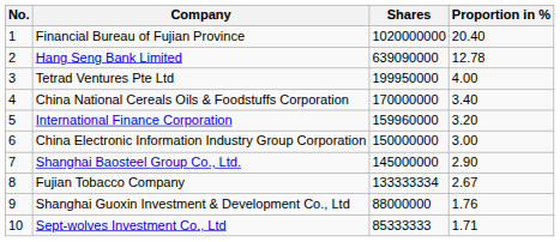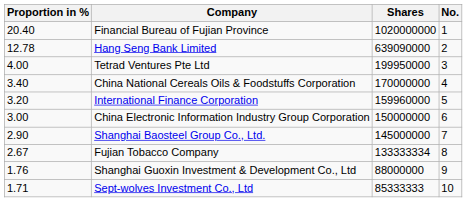 <table class="wikitable">
 <tr>
-<th>No.</th>
+<th>Proportion in %</th>
 <th>Company</th>
 <th>Shares</th>
-<th>Proportion in %</th>
+<th>No.</th>
 </tr>
 <tr>
-<td>1</td>
+<td>20.40</td>
 <td>Financial Bureau of Fujian Province</td>
 <td>1020000000</td>
-<td>20.40</td>
+<td>1</td>
 </tr>
 <tr>
-<td>2</td>
+<td>12.78</td>
 <td><a href='#'>Hang Seng Bank Limited</a></td>
 <td>639090000</td>
-<td>12.78</td>
+<td>2</td>
 </tr>
 <tr>
-<td>3</td>
+<td>4.00</td>
 <td>Tetrad Ventures Pte Ltd</td>
 <td>199950000</td>
-<td>4.00</td>
+<td>3</td>
 </tr>
 <tr>
-<td>4</td>
+<td>3.40</td>
 <td>China National Cereals Oils & Foodstuffs Corporation</td>
 <td>170000000</td>
-<td>3.40</td>
+<td>4</td>
 </tr>
 <tr>
-<td>5</td>
+<td>3.20</td>
 <td><a href='#'>International Finance Corporation</a></td>
 <td>159960000</td>
-<td>3.20</td>
+<td>5</td>
 </tr>
 <tr>
-<td>6</td>
+<td>3.00</td>
 <td>China Electronic Information Industry Group Corporation</td>
 <td>150000000</td>
-<td>3.00</td>
+<td>6</td>
 </tr>
 <tr>
-<td>7</td>
+<td>2.90</td>
 <td><a href='#'>Shanghai Baosteel Group Co., Ltd.</a></td>
 <td>145000000</td>
-<td>2.90</td>
+<td>7</td>
 </tr>
 <tr>
-<td>8</td>
+<td>2.67</td>
 <td>Fujian Tobacco Company</td>
 <td>133333334</td>
-<td>2.67</td>
+<td>8</td>
 </tr>
 <tr>
-<td>9</td>
+<td>1.76</td>
 <td>Shanghai Guoxin Investment & Development Co., Ltd</td>
 <td>88000000</td>
-<td>1.76</td>
+<td>9</td>
 </tr>
 <tr>
-<td>10</td>
+<td>1.71</td>
 <td><a href='#'>Sept-wolves Investment Co., Ltd</a></td>
 <td>85333333</td>
-<td>1.71</td>
+<td>10</td>
 </tr>
 </table>
